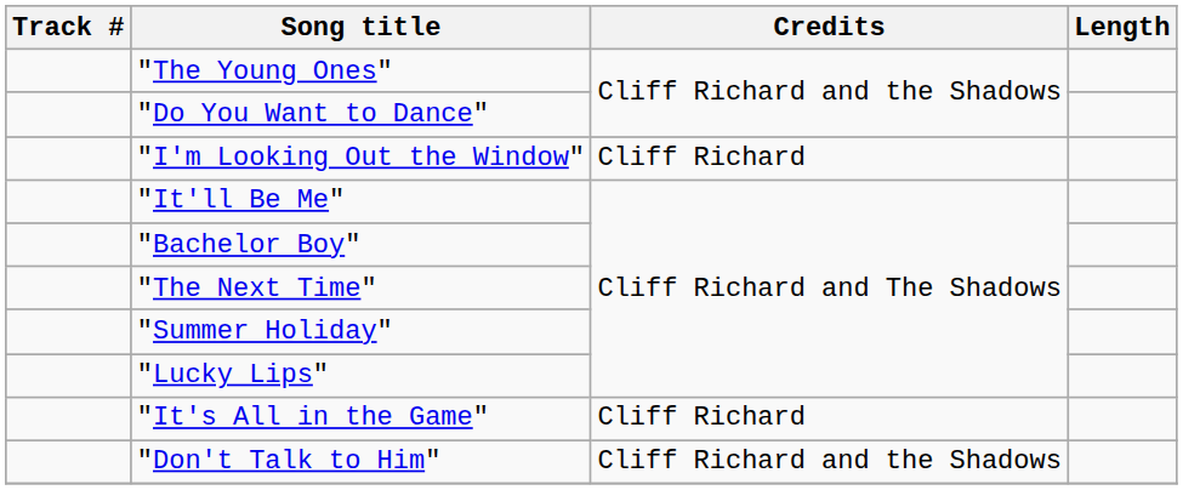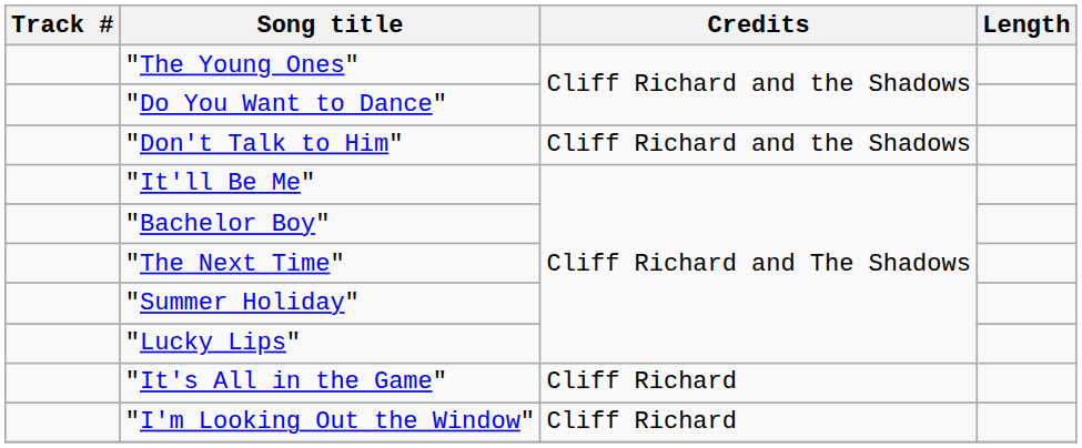 <table class="wikitable">
 <tr>
 <th>Track #</th>
 <th>Song title</th>
 <th>Credits</th>
 <th>Length</th>
 </tr>
 <tr>
 <td></td>
 <td>"<a href='#'>The Young Ones</a>"</td>
 <td rowspan=2>Cliff Richard and the Shadows</td>
 <td></td>
 </tr>
 <tr>
 <td></td>
 <td>"<a href='#'>Do You Want to Dance</a>"</td>
 <td></td>
 </tr>
 <tr>
 <td></td>
-<td>"<a href='#'>I'm Looking Out the Window</a>"</td>
-<td rowspan=1>Cliff Richard</td>
+<td>"<a href='#'>Don't Talk to Him</a>"</td>
+<td rowspan="1">Cliff Richard and the Shadows</td>
 <td></td>
 </tr>
 <tr>
 <td></td>
 <td>"<a href='#'>It'll Be Me</a>"</td>
 <td rowspan=5>Cliff Richard and The Shadows</td>
 <td></td>
 </tr>
 <tr>
 <td></td>
 <td>"<a href='#'>Bachelor Boy</a>"</td>
 <td></td>
 </tr>
 <tr>
 <td></td>
 <td>"<a href='#'>The Next Time</a>"</td>
 <td></td>
 </tr>
 <tr>
 <td></td>
 <td>"<a href='#'>Summer Holiday</a>"</td>
 <td></td>
 </tr>
 <tr>
 <td></td>
 <td>"<a href='#'>Lucky Lips</a>"</td>
 <td></td>
 </tr>
 <tr>
 <td></td>
 <td>"<a href='#'>It's All in the Game</a>"</td>
 <td rowspan=1>Cliff Richard</td>
 <td></td>
 </tr>
 <tr>
 <td></td>
-<td>"<a href='#'>Don't Talk to Him</a>"</td>
-<td rowspan="1">Cliff Richard and the Shadows</td>
+<td>"<a href='#'>I'm Looking Out the Window</a>"</td>
+<td rowspan=1>Cliff Richard</td>
 <td></td>
 </tr>
 <tr>
 </tr>
 </table>
